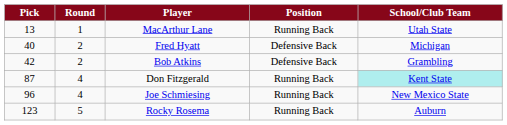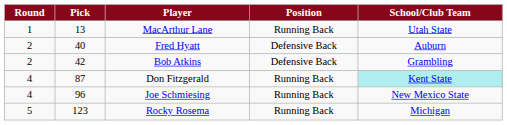 <table class="wikitable sortable">
 <tr>
+<th style="background:#870619;color:white;" width="7%">Round</th>
 <th style="background:#870619;color:white;" width="7%">Pick</th>
-<th style="background:#870619;color:white;" width="7%">Round</th>
 <th style="background:#870619;color:white;" width="20%">Player</th>
 <th style="background:#870619;color:white;" width="15%">Position</th>
 <th style="background:#870619;color:white;" width="20%">School/Club Team</th>
 </tr>
 <tr>
+<td align=center>1</td>
 <td align=center>13</td>
-<td align=center>1</td>
 <td align=center><a href='#'>MacArthur Lane</a></td>
 <td align=center>Running Back</td>
 <td align=center><a href='#'>Utah State</a></td>
 </tr>
 <tr>
+<td align=center>2</td>
 <td align=center>40</td>
-<td align=center>2</td>
 <td align=center><a href='#'>Fred Hyatt</a></td>
 <td align=center>Defensive Back</td>
-<td align=center><a href='#'>Michigan</a></td>
+<td align=center><a href='#'>Auburn</a></td>
 </tr>
 <tr>
+<td align=center>2</td>
 <td align=center>42</td>
-<td align=center>2</td>
 <td align=center><a href='#'>Bob Atkins</a></td>
 <td align=center>Defensive Back</td>
 <td align=center><a href='#'>Grambling</a></td>
 </tr>
 <tr>
+<td align=center>4</td>
 <td align=center>87</td>
-<td align=center>4</td>
 <td align=center>Don Fitzgerald</td>
 <td align=center>Running Back</td>
 <td align=center style="background: paleturquoise;"><a href='#'>Kent State</a></td>
 </tr>
 <tr>
+<td align=center>4</td>
 <td align=center>96</td>
-<td align=center>4</td>
 <td align=center><a href='#'>Joe Schmiesing</a></td>
 <td align=center>Running Back</td>
 <td align=center><a href='#'>New Mexico State</a></td>
 </tr>
 <tr>
+<td align=center>5</td>
 <td align=center>123</td>
-<td align=center>5</td>
 <td align=center><a href='#'>Rocky Rosema</a></td>
 <td align=center>Running Back</td>
-<td align=center><a href='#'>Auburn</a></td>
+<td align=center><a href='#'>Michigan</a></td>
 </tr>
 </table>
